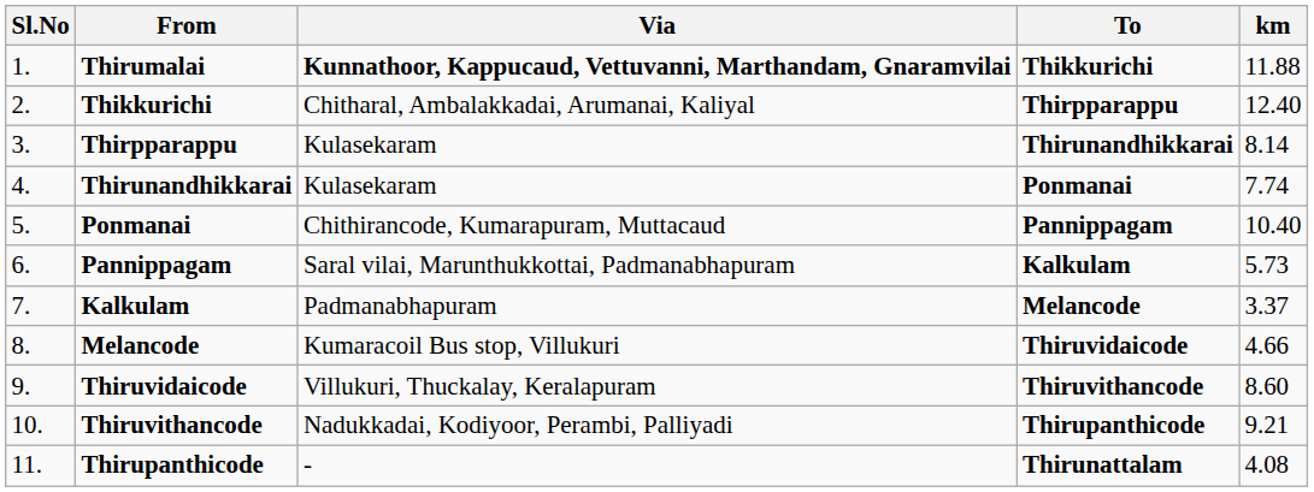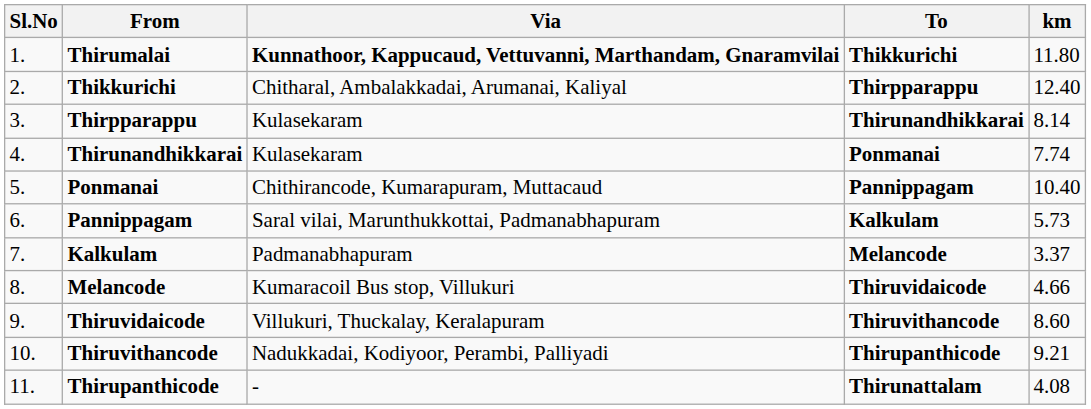 <table class="wikitable" border="1">
 <tr>
 <th>Sl.No</th>
 <th>From</th>
 <th>Via</th>
 <th>To</th>
 <th>km</th>
 </tr>
 <tr>
 <td>1.</td>
 <td><strong>Thirumalai</strong></td>
 <td><strong>Kunnathoor, Kappucaud, Vettuvanni, Marthandam, Gnaramvilai</strong></td>
 <td><strong>Thikkurichi</strong></td>
-<td>11.88</td>
+<td>11.80</td>
 </tr>
 <tr>
 <td>2.</td>
 <td><strong>Thikkurichi</strong></td>
 <td>Chitharal, Ambalakkadai, Arumanai, Kaliyal</td>
 <td><strong>Thirpparappu</strong></td>
 <td>12.40</td>
 </tr>
 <tr>
 <td>3.</td>
 <td><strong>Thirpparappu</strong></td>
 <td>Kulasekaram</td>
 <td><strong>Thirunandhikkarai</strong></td>
 <td>8.14</td>
 </tr>
 <tr>
 <td>4.</td>
 <td><strong>Thirunandhikkarai</strong></td>
 <td>Kulasekaram</td>
 <td><strong>Ponmanai</strong></td>
 <td>7.74</td>
 </tr>
 <tr>
 <td>5.</td>
 <td><strong>Ponmanai</strong></td>
 <td>Chithirancode, Kumarapuram, Muttacaud</td>
 <td><strong>Pannippagam</strong></td>
 <td>10.40</td>
 </tr>
 <tr>
 <td>6.</td>
 <td><strong>Pannippagam</strong></td>
 <td>Saral vilai, Marunthukkottai, Padmanabhapuram</td>
 <td><strong>Kalkulam</strong></td>
 <td>5.73</td>
 </tr>
 <tr>
 <td>7.</td>
 <td><strong>Kalkulam</strong></td>
 <td>Padmanabhapuram</td>
 <td><strong>Melancode</strong></td>
 <td>3.37</td>
 </tr>
 <tr>
 <td>8.</td>
 <td><strong>Melancode</strong></td>
 <td>Kumaracoil Bus stop, Villukuri</td>
 <td><strong>Thiruvidaicode</strong></td>
 <td>4.66</td>
 </tr>
 <tr>
 <td>9.</td>
 <td><strong>Thiruvidaicode</strong></td>
 <td>Villukuri, Thuckalay, Keralapuram</td>
 <td><strong>Thiruvithancode</strong></td>
 <td>8.60</td>
 </tr>
 <tr>
 <td>10.</td>
 <td><strong>Thiruvithancode</strong></td>
 <td>Nadukkadai, Kodiyoor, Perambi, Palliyadi</td>
 <td><strong>Thirupanthicode</strong></td>
 <td>9.21</td>
 </tr>
 <tr>
 <td>11.</td>
 <td><strong>Thirupanthicode</strong></td>
 <td>-</td>
 <td><strong>Thirunattalam</strong></td>
 <td>4.08</td>
 </tr>
 </table>
